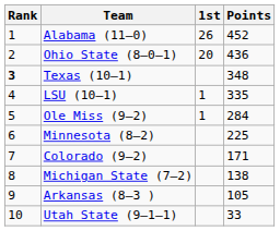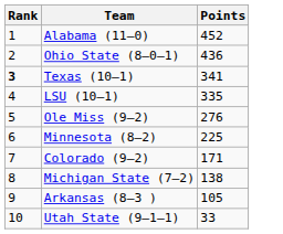 <table class="wikitable">
 <tr>
 <th>Rank</th>
 <th>Team</th>
-<th>1st</th>
 <th>Points</th>
 </tr>
 <tr>
 <td>1</td>
 <td><a href='#'>Alabama</a> (11–0)</td>
-<td>26</td>
 <td>452</td>
 </tr>
 <tr>
 <td>2</td>
 <td><a href='#'>Ohio State</a> (8–0–1)</td>
-<td>20</td>
 <td>436</td>
 </tr>
 <tr>
 <td><strong>3</strong></td>
 <td><a href='#'>Texas</a> (10–1)</td>
-<td></td>
-<td>348</td>
+<td>341</td>
 </tr>
 <tr>
 <td>4</td>
 <td><a href='#'>LSU</a> (10–1)</td>
-<td>1</td>
 <td>335</td>
 </tr>
 <tr>
 <td>5</td>
 <td><a href='#'>Ole Miss</a> (9–2)</td>
-<td>1</td>
-<td>284</td>
+<td>276</td>
 </tr>
 <tr>
 <td>6</td>
 <td><a href='#'>Minnesota</a> (8–2)</td>
-<td></td>
 <td>225</td>
 </tr>
 <tr>
 <td>7</td>
 <td><a href='#'>Colorado</a> (9–2)</td>
-<td></td>
 <td>171</td>
 </tr>
 <tr>
 <td>8</td>
 <td><a href='#'>Michigan State</a> (7–2)</td>
-<td></td>
 <td>138</td>
 </tr>
 <tr>
 <td>9</td>
 <td><a href='#'>Arkansas</a> (8–3 )</td>
-<td></td>
 <td>105</td>
 </tr>
 <tr>
 <td>10</td>
 <td><a href='#'>Utah State</a> (9–1–1)</td>
-<td></td>
 <td>33</td>
 </tr>
 </table>
